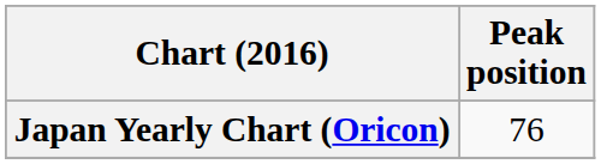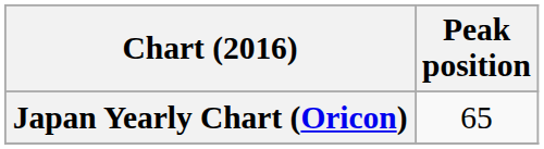 <table class="wikitable sortable plainrowheaders" style="text-align:center">
 <tr>
 <th scope="col">Chart (2016)</th>
 <th scope="col">Peak<br>position</th>
 </tr>
 <tr>
 <th scope="row">Japan Yearly Chart (<a href='#'>Oricon</a>)</th>
-<td>76</td>
+<td>65</td>
 </tr>
 <tr>
 </tr>
 </table>
